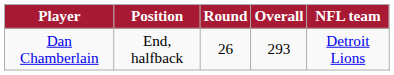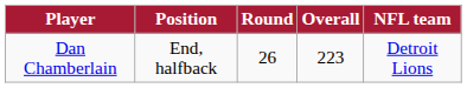 <table class="wikitable" width="65%">
 <tr align="center"  style="background:#A81933;color:#FFFFFF;">
 <td><strong>Player</strong></td>
 <td><strong>Position</strong></td>
 <td><strong>Round</strong></td>
 <td><strong>Overall</strong></td>
 <td><strong>NFL team</strong></td>
 </tr>
 <tr align="center" bgcolor="">
 <td><a href='#'>Dan Chamberlain</a></td>
 <td>End, halfback</td>
 <td>26</td>
-<td>293</td>
+<td>223</td>
 <td><a href='#'>Detroit Lions</a></td>
 </tr>
 </table>
